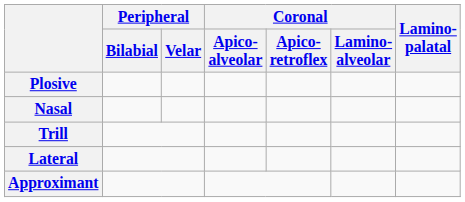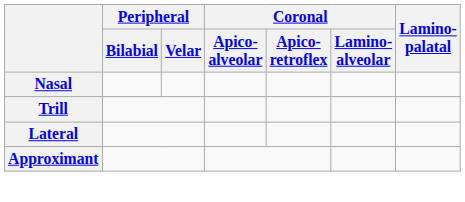 <table class="wikitable" style="text-align: center;">
 <tr>
 <th rowspan=2></th>
 <th colspan=2><a href='#'>Peripheral</a></th>
 <th colspan=3><a href='#'>Coronal</a></th>
 <th rowspan=2><a href='#'>Lamino-<br>palatal</a></th>
 </tr>
 <tr>
 <th><a href='#'>Bilabial</a></th>
 <th><a href='#'>Velar</a></th>
 <th><a href='#'>Apico-<br>alveolar</a></th>
 <th><a href='#'>Apico-<br>retroflex</a></th>
 <th><a href='#'>Lamino-<br>alveolar</a></th>
-</tr>
-<tr>
-<th><a href='#'>Plosive</a></th>
-<td></td>
-<td></td>
-<td></td>
-<td> </td>
-<td> </td>
-<td></td>
 </tr>
 <tr>
 <th><a href='#'>Nasal</a></th>
 <td></td>
 <td> </td>
 <td></td>
 <td> </td>
 <td> </td>
 <td></td>
 </tr>
 <tr>
 <th><a href='#'>Trill</a></th>
 <td colspan=2></td>
 <td> </td>
 <td></td>
 <td></td>
 <td></td>
 </tr>
 <tr>
 <th><a href='#'>Lateral</a></th>
 <td colspan=2></td>
 <td></td>
 <td> </td>
 <td> </td>
 <td></td>
 </tr>
 <tr>
 <th><a href='#'>Approximant</a></th>
 <td colspan=2></td>
 <td colspan=2> </td>
 <td></td>
 <td> </td>
 </tr>
 </table>
